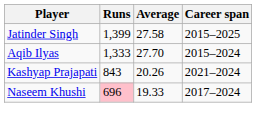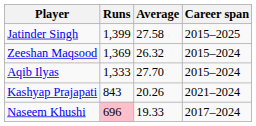 <table class="wikitable">
 <tr>
 <th>Player</th>
 <th>Runs</th>
 <th>Average</th>
 <th>Career span</th>
 </tr>
 <tr>
 <td><a href='#'>Jatinder Singh</a></td>
 <td>1,399</td>
 <td>27.58</td>
 <td>2015–2025</td>
+</tr>
+<tr>
+<td><a href='#'>Zeeshan Maqsood</a></td>
+<td>1,369</td>
+<td>26.32</td>
+<td>2015–2024</td>
 </tr>
 <tr>
 <td><a href='#'>Aqib Ilyas</a></td>
 <td>1,333</td>
 <td>27.70</td>
 <td>2015–2024</td>
 </tr>
 <tr>
 <td><a href='#'>Kashyap Prajapati</a></td>
 <td>843</td>
 <td>20.26</td>
 <td>2021–2024</td>
 </tr>
 <tr>
 <td><a href='#'>Naseem Khushi</a></td>
 <td style="background: pink;">696</td>
 <td>19.33</td>
 <td>2017–2024</td>
 </tr>
 </table>
